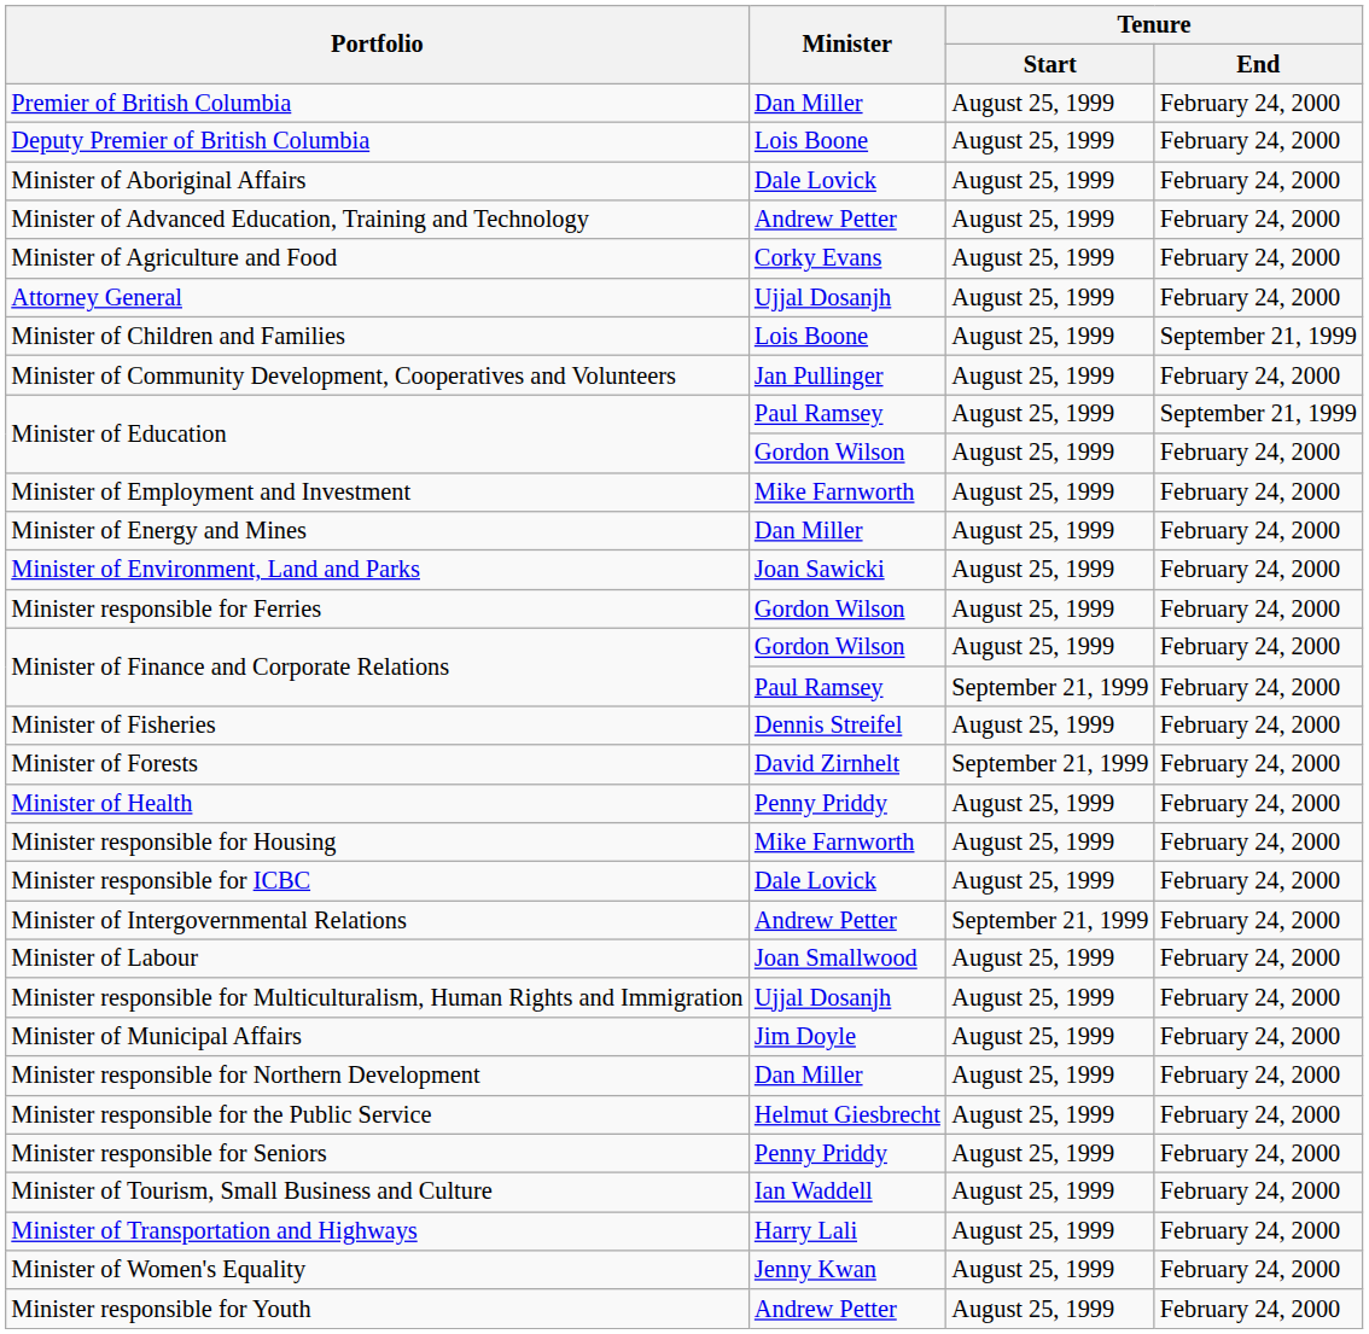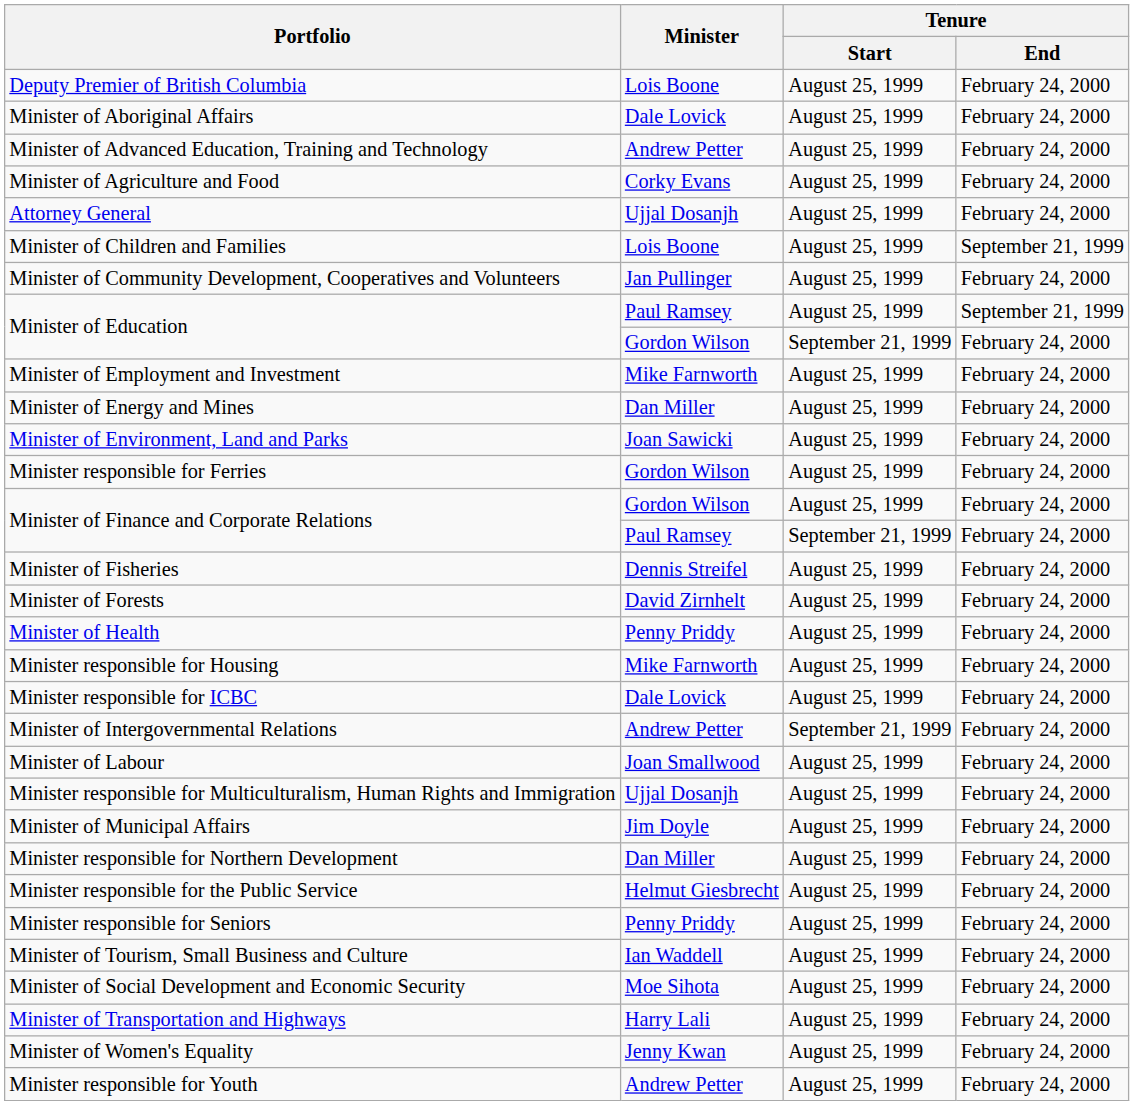 <table class="wikitable">
 <tr>
 <th colspan="1" rowspan="2">Portfolio</th>
 <th rowspan="2">Minister</th>
 <th colspan="2">Tenure</th>
 </tr>
 <tr>
 <th>Start</th>
 <th>End</th>
-</tr>
-<tr>
-<td><a href='#'>Premier of British Columbia</a></td>
-<td><a href='#'>Dan Miller</a></td>
-<td>August 25, 1999</td>
-<td>February 24, 2000</td>
 </tr>
 <tr>
 <td><a href='#'>Deputy Premier of British Columbia</a></td>
 <td><a href='#'>Lois Boone</a></td>
 <td>August 25, 1999</td>
 <td>February 24, 2000</td>
 </tr>
 <tr>
 <td>Minister of Aboriginal Affairs</td>
 <td><a href='#'>Dale Lovick</a></td>
 <td>August 25, 1999</td>
 <td>February 24, 2000</td>
 </tr>
 <tr>
 <td>Minister of Advanced Education, Training and Technology</td>
 <td><a href='#'>Andrew Petter</a></td>
 <td>August 25, 1999</td>
 <td>February 24, 2000</td>
 </tr>
 <tr>
 <td>Minister of Agriculture and Food</td>
 <td><a href='#'>Corky Evans</a></td>
 <td>August 25, 1999</td>
 <td>February 24, 2000</td>
 </tr>
 <tr>
 <td><a href='#'>Attorney General</a></td>
 <td><a href='#'>Ujjal Dosanjh</a></td>
 <td>August 25, 1999</td>
 <td>February 24, 2000</td>
 </tr>
 <tr>
 <td>Minister of Children and Families</td>
 <td><a href='#'>Lois Boone</a></td>
 <td>August 25, 1999</td>
 <td>September 21, 1999</td>
 </tr>
 <tr>
 <td>Minister of Community Development, Cooperatives and Volunteers</td>
 <td><a href='#'>Jan Pullinger</a></td>
 <td>August 25, 1999</td>
 <td>February 24, 2000</td>
 </tr>
 <tr>
 <td rowspan="2">Minister of Education</td>
 <td><a href='#'>Paul Ramsey</a></td>
 <td>August 25, 1999</td>
 <td>September 21, 1999</td>
 </tr>
 <tr>
 <td><a href='#'>Gordon Wilson</a></td>
-<td>August 25, 1999</td>
+<td>September 21, 1999</td>
 <td>February 24, 2000</td>
 </tr>
 <tr>
 <td>Minister of Employment and Investment</td>
 <td><a href='#'>Mike Farnworth</a></td>
 <td>August 25, 1999</td>
 <td>February 24, 2000</td>
 </tr>
 <tr>
 <td>Minister of Energy and Mines</td>
 <td><a href='#'>Dan Miller</a></td>
 <td>August 25, 1999</td>
 <td>February 24, 2000</td>
 </tr>
 <tr>
 <td rowspan="1"><a href='#'>Minister of Environment, Land and Parks</a></td>
 <td><a href='#'>Joan Sawicki</a></td>
 <td>August 25, 1999</td>
 <td>February 24, 2000</td>
 </tr>
 <tr>
 <td>Minister responsible for Ferries</td>
 <td><a href='#'>Gordon Wilson</a></td>
 <td>August 25, 1999</td>
 <td>February 24, 2000</td>
 </tr>
 <tr>
 <td rowspan="2">Minister of Finance and Corporate Relations</td>
 <td><a href='#'>Gordon Wilson</a></td>
 <td>August 25, 1999</td>
 <td>February 24, 2000</td>
 </tr>
 <tr>
 <td><a href='#'>Paul Ramsey</a></td>
 <td>September 21, 1999</td>
 <td>February 24, 2000</td>
 </tr>
 <tr>
 <td>Minister of Fisheries</td>
 <td><a href='#'>Dennis Streifel</a></td>
 <td>August 25, 1999</td>
 <td>February 24, 2000</td>
 </tr>
 <tr>
 <td>Minister of Forests</td>
 <td><a href='#'>David Zirnhelt</a></td>
-<td>September 21, 1999</td>
+<td>August 25, 1999</td>
 <td>February 24, 2000</td>
 </tr>
 <tr>
 <td><a href='#'>Minister of Health</a></td>
 <td><a href='#'>Penny Priddy</a></td>
 <td>August 25, 1999</td>
 <td>February 24, 2000</td>
 </tr>
 <tr>
 <td>Minister responsible for Housing</td>
 <td><a href='#'>Mike Farnworth</a></td>
 <td>August 25, 1999</td>
 <td>February 24, 2000</td>
 </tr>
 <tr>
 <td>Minister responsible for <a href='#'>ICBC</a></td>
 <td><a href='#'>Dale Lovick</a></td>
 <td>August 25, 1999</td>
 <td>February 24, 2000</td>
 </tr>
 <tr>
 <td>Minister of Intergovernmental Relations</td>
 <td><a href='#'>Andrew Petter</a></td>
 <td>September 21, 1999</td>
 <td>February 24, 2000</td>
 </tr>
 <tr>
 <td>Minister of Labour</td>
 <td><a href='#'>Joan Smallwood</a></td>
 <td>August 25, 1999</td>
 <td>February 24, 2000</td>
 </tr>
 <tr>
 <td>Minister responsible for Multiculturalism, Human Rights and Immigration</td>
 <td><a href='#'>Ujjal Dosanjh</a></td>
 <td>August 25, 1999</td>
 <td>February 24, 2000</td>
 </tr>
 <tr>
 <td>Minister of Municipal Affairs</td>
 <td><a href='#'>Jim Doyle</a></td>
 <td>August 25, 1999</td>
 <td>February 24, 2000</td>
 </tr>
 <tr>
 <td>Minister responsible for Northern Development</td>
 <td><a href='#'>Dan Miller</a></td>
 <td>August 25, 1999</td>
 <td>February 24, 2000</td>
 </tr>
 <tr>
 <td>Minister responsible for the Public Service</td>
 <td><a href='#'>Helmut Giesbrecht</a></td>
 <td>August 25, 1999</td>
 <td>February 24, 2000</td>
 </tr>
 <tr>
 <td>Minister responsible for Seniors</td>
 <td><a href='#'>Penny Priddy</a></td>
 <td>August 25, 1999</td>
 <td>February 24, 2000</td>
 </tr>
 <tr>
 <td>Minister of Tourism, Small Business and Culture</td>
 <td><a href='#'>Ian Waddell</a></td>
 <td>August 25, 1999</td>
 <td>February 24, 2000</td>
 </tr>
 <tr>
+<td>Minister of Social Development and Economic Security</td>
+<td><a href='#'>Moe Sihota</a></td>
+<td>August 25, 1999</td>
+<td>February 24, 2000</td>
+</tr>
+<tr>
 <td><a href='#'>Minister of Transportation and Highways</a></td>
 <td><a href='#'>Harry Lali</a></td>
 <td>August 25, 1999</td>
 <td>February 24, 2000</td>
 </tr>
 <tr>
 <td>Minister of Women's Equality</td>
 <td><a href='#'>Jenny Kwan</a></td>
 <td>August 25, 1999</td>
 <td>February 24, 2000</td>
 </tr>
 <tr>
 <td>Minister responsible for Youth</td>
 <td><a href='#'>Andrew Petter</a></td>
 <td>August 25, 1999</td>
 <td>February 24, 2000</td>
 </tr>
 </table>
